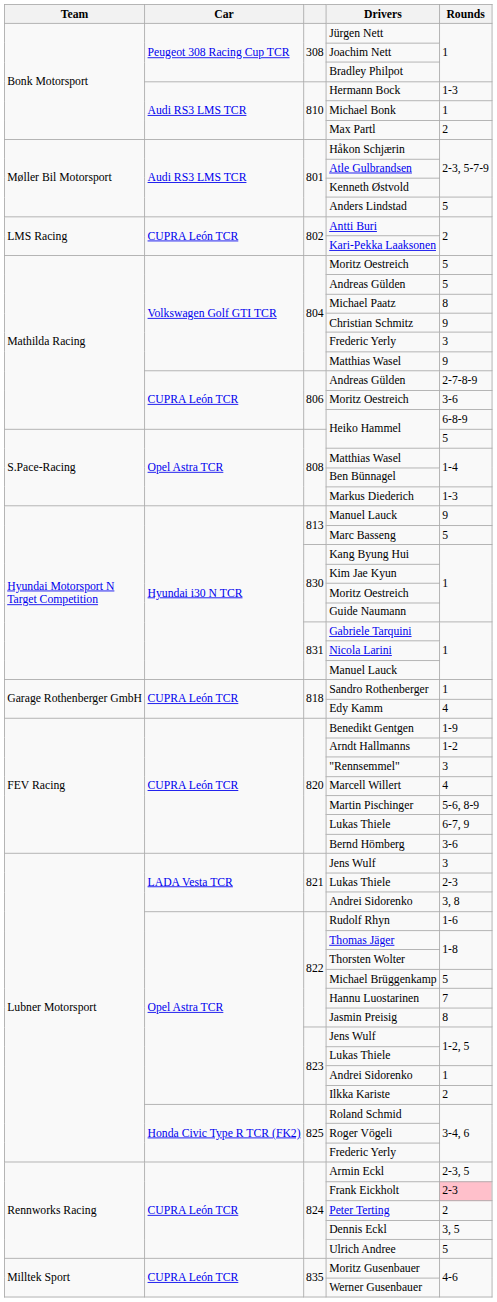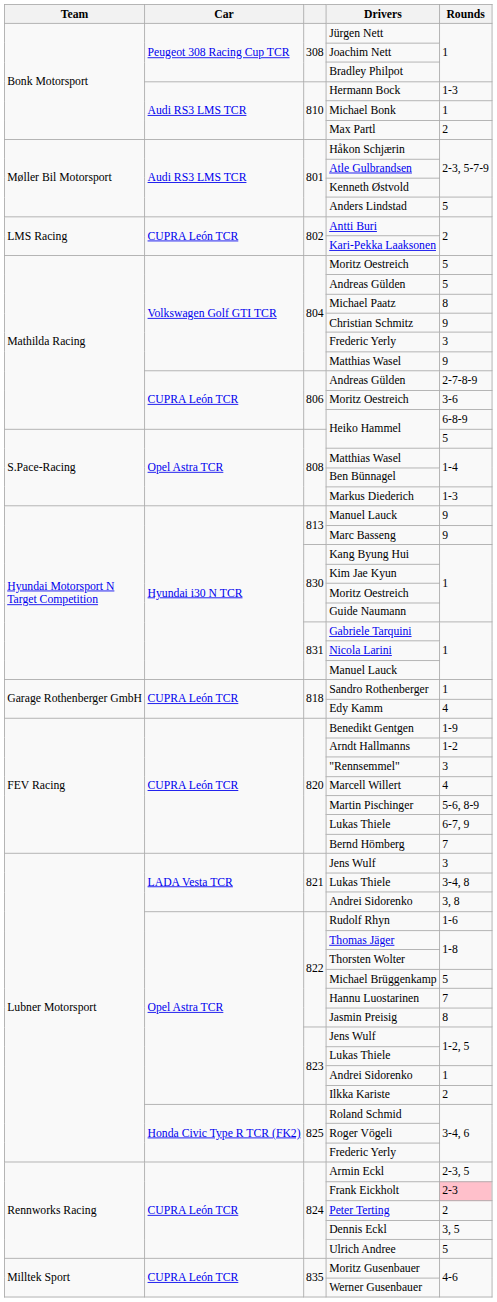 <table class="wikitable" style="font-size: 85%">
 <tr>
 <th>Team</th>
 <th>Car</th>
 <th></th>
 <th>Drivers</th>
 <th>Rounds</th>
 </tr>
 <tr>
 <td rowspan="6"> Bonk Motorsport</td>
 <td rowspan=3><a href='#'>Peugeot 308 Racing Cup TCR</a></td>
 <td rowspan=3>308</td>
 <td> Jürgen Nett</td>
 <td rowspan=3>1</td>
 </tr>
 <tr>
 <td> Joachim Nett</td>
 </tr>
 <tr>
 <td> Bradley Philpot</td>
 </tr>
 <tr>
 <td rowspan="3"><a href='#'>Audi RS3 LMS TCR</a></td>
 <td rowspan="3">810</td>
 <td> Hermann Bock</td>
 <td rowspan="1">1-3</td>
 </tr>
 <tr>
 <td> Michael Bonk</td>
 <td rowspan="1">1</td>
 </tr>
 <tr>
 <td> Max Partl</td>
 <td rowspan="1">2</td>
 </tr>
 <tr>
 <td rowspan="4"> Møller Bil Motorsport</td>
 <td rowspan="4"><a href='#'>Audi RS3 LMS TCR</a></td>
 <td rowspan="4">801</td>
 <td> Håkon Schjærin</td>
 <td rowspan=3>2-3, 5-7-9</td>
 </tr>
 <tr>
 <td> <a href='#'>Atle Gulbrandsen</a></td>
 </tr>
 <tr>
 <td> Kenneth Østvold</td>
 </tr>
 <tr>
 <td> Anders Lindstad</td>
 <td>5</td>
 </tr>
 <tr>
 <td rowspan=2> LMS Racing</td>
 <td rowspan=2><a href='#'>CUPRA León TCR</a></td>
 <td rowspan=2>802</td>
 <td> <a href='#'>Antti Buri</a></td>
 <td rowspan=2>2</td>
 </tr>
 <tr>
 <td> <a href='#'>Kari-Pekka Laaksonen</a></td>
 </tr>
 <tr>
 <td rowspan="9"> Mathilda Racing</td>
 <td rowspan="6"><a href='#'>Volkswagen Golf GTI TCR</a></td>
 <td rowspan="6">804</td>
 <td> Moritz Oestreich</td>
 <td>5</td>
 </tr>
 <tr>
 <td> Andreas Gülden</td>
 <td>5</td>
 </tr>
 <tr>
 <td> Michael Paatz</td>
 <td>8</td>
 </tr>
 <tr>
 <td> Christian Schmitz</td>
 <td>9</td>
 </tr>
 <tr>
 <td> Frederic Yerly</td>
 <td>3</td>
 </tr>
 <tr>
 <td> Matthias Wasel</td>
 <td>9</td>
 </tr>
 <tr>
 <td rowspan="3"><a href='#'>CUPRA León TCR</a></td>
 <td rowspan="3">806</td>
 <td> Andreas Gülden</td>
 <td>2-7-8-9</td>
 </tr>
 <tr>
 <td> Moritz Oestreich</td>
 <td>3-6</td>
 </tr>
 <tr>
 <td rowspan="2"> Heiko Hammel</td>
 <td>6-8-9</td>
 </tr>
 <tr>
 <td rowspan="4"> S.Pace-Racing</td>
 <td rowspan="4"><a href='#'>Opel Astra TCR</a></td>
 <td rowspan="4">808</td>
 <td>5</td>
 </tr>
 <tr>
 <td> Matthias Wasel</td>
 <td rowspan="2">1-4</td>
 </tr>
 <tr>
 <td> Ben Bünnagel</td>
 </tr>
 <tr>
 <td> Markus Diederich</td>
 <td rowspan=1>1-3</td>
 </tr>
 <tr>
 <td rowspan="9"> <a href='#'>Hyundai Motorsport N</a><br> <a href='#'>Target Competition</a></td>
 <td rowspan="9"><a href='#'>Hyundai i30 N TCR</a></td>
 <td rowspan="2">813</td>
 <td> Manuel Lauck</td>
 <td>9</td>
 </tr>
 <tr>
 <td> Marc Basseng</td>
-<td>5</td>
+<td>9</td>
 </tr>
 <tr>
 <td rowspan="4">830</td>
 <td> Kang Byung Hui</td>
 <td rowspan="4">1</td>
 </tr>
 <tr>
 <td> Kim Jae Kyun</td>
 </tr>
 <tr>
 <td> Moritz Oestreich</td>
 </tr>
 <tr>
 <td> Guide Naumann</td>
 </tr>
 <tr>
 <td rowspan="3">831</td>
 <td> <a href='#'>Gabriele Tarquini</a></td>
 <td rowspan="3">1</td>
 </tr>
 <tr>
 <td> <a href='#'>Nicola Larini</a></td>
 </tr>
 <tr>
 <td> Manuel Lauck</td>
 </tr>
 <tr>
 <td rowspan=2> Garage Rothenberger GmbH</td>
 <td rowspan=2><a href='#'>CUPRA León TCR</a></td>
 <td rowspan=2>818</td>
 <td> Sandro Rothenberger</td>
 <td rowspan=1>1</td>
 </tr>
 <tr>
 <td> Edy Kamm</td>
 <td>4</td>
 </tr>
 <tr>
 <td rowspan="7"> FEV Racing</td>
 <td rowspan="7"><a href='#'>CUPRA León TCR</a></td>
 <td rowspan="7">820</td>
 <td> Benedikt Gentgen</td>
 <td>1-9</td>
 </tr>
 <tr>
 <td> Arndt Hallmanns</td>
 <td>1-2</td>
 </tr>
 <tr>
 <td> "Rennsemmel"</td>
 <td>3</td>
 </tr>
 <tr>
 <td> Marcell Willert</td>
 <td>4</td>
 </tr>
 <tr>
 <td> Martin Pischinger</td>
 <td>5-6, 8-9</td>
 </tr>
 <tr>
 <td> Lukas Thiele</td>
 <td>6-7, 9</td>
 </tr>
 <tr>
 <td> Bernd Hömberg</td>
-<td>3-6</td>
+<td>7</td>
 </tr>
 <tr>
 <td rowspan="16"> Lubner Motorsport</td>
 <td rowspan="3"><a href='#'>LADA Vesta TCR</a></td>
 <td rowspan="3">821</td>
 <td> Jens Wulf</td>
 <td>3</td>
 </tr>
 <tr>
 <td> Lukas Thiele</td>
-<td>2-3</td>
+<td>3-4, 8</td>
 </tr>
 <tr>
 <td> Andrei Sidorenko</td>
 <td rowspan=1>3, 8</td>
 </tr>
 <tr>
 <td rowspan="10"><a href='#'>Opel Astra TCR</a></td>
 <td rowspan="6">822</td>
 <td> Rudolf Rhyn</td>
 <td rowspan=1>1-6</td>
 </tr>
 <tr>
 <td> <a href='#'>Thomas Jäger</a></td>
 <td rowspan=2>1-8</td>
 </tr>
 <tr>
 <td> Thorsten Wolter</td>
 </tr>
 <tr>
 <td> Michael Brüggenkamp</td>
 <td>5</td>
 </tr>
 <tr>
 <td> Hannu Luostarinen</td>
 <td>7</td>
 </tr>
 <tr>
 <td> Jasmin Preisig</td>
 <td>8</td>
 </tr>
 <tr>
 <td rowspan="4">823</td>
 <td> Jens Wulf</td>
 <td rowspan="2">1-2, 5</td>
 </tr>
 <tr>
 <td> Lukas Thiele</td>
 </tr>
 <tr>
 <td> Andrei Sidorenko</td>
 <td rowspan=1>1</td>
 </tr>
 <tr>
 <td> Ilkka Kariste</td>
 <td rowspan=1>2</td>
 </tr>
 <tr>
 <td rowspan="3"><a href='#'>Honda Civic Type R TCR (FK2)</a></td>
 <td rowspan="3">825</td>
 <td> Roland Schmid</td>
 <td rowspan=3>3-4, 6</td>
 </tr>
 <tr>
 <td> Roger Vögeli</td>
 </tr>
 <tr>
 <td> Frederic Yerly</td>
 </tr>
 <tr>
 <td rowspan="5"> Rennworks Racing</td>
 <td rowspan="5"><a href='#'>CUPRA León TCR</a></td>
 <td rowspan="5">824</td>
 <td> Armin Eckl</td>
 <td>2-3, 5</td>
 </tr>
 <tr>
 <td> Frank Eickholt</td>
 <td style="background: pink;">2-3</td>
 </tr>
 <tr>
 <td> <a href='#'>Peter Terting</a></td>
 <td>2</td>
 </tr>
 <tr>
 <td> Dennis Eckl</td>
 <td>3, 5</td>
 </tr>
 <tr>
 <td> Ulrich Andree</td>
 <td>5</td>
 </tr>
 <tr>
 <td rowspan="2"> Milltek Sport</td>
 <td rowspan="2"><a href='#'>CUPRA León TCR</a></td>
 <td rowspan="2">835</td>
 <td> Moritz Gusenbauer</td>
 <td rowspan="2">4-6</td>
 </tr>
 <tr>
 <td> Werner Gusenbauer</td>
 </tr>
 </table>
